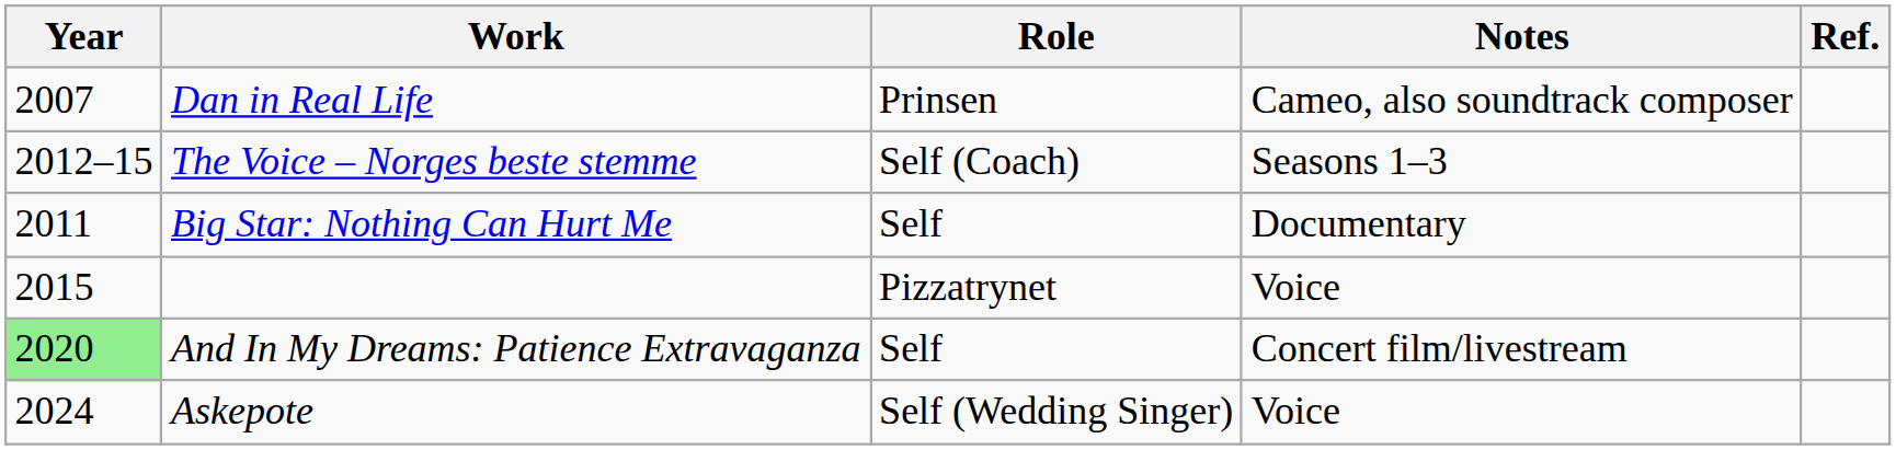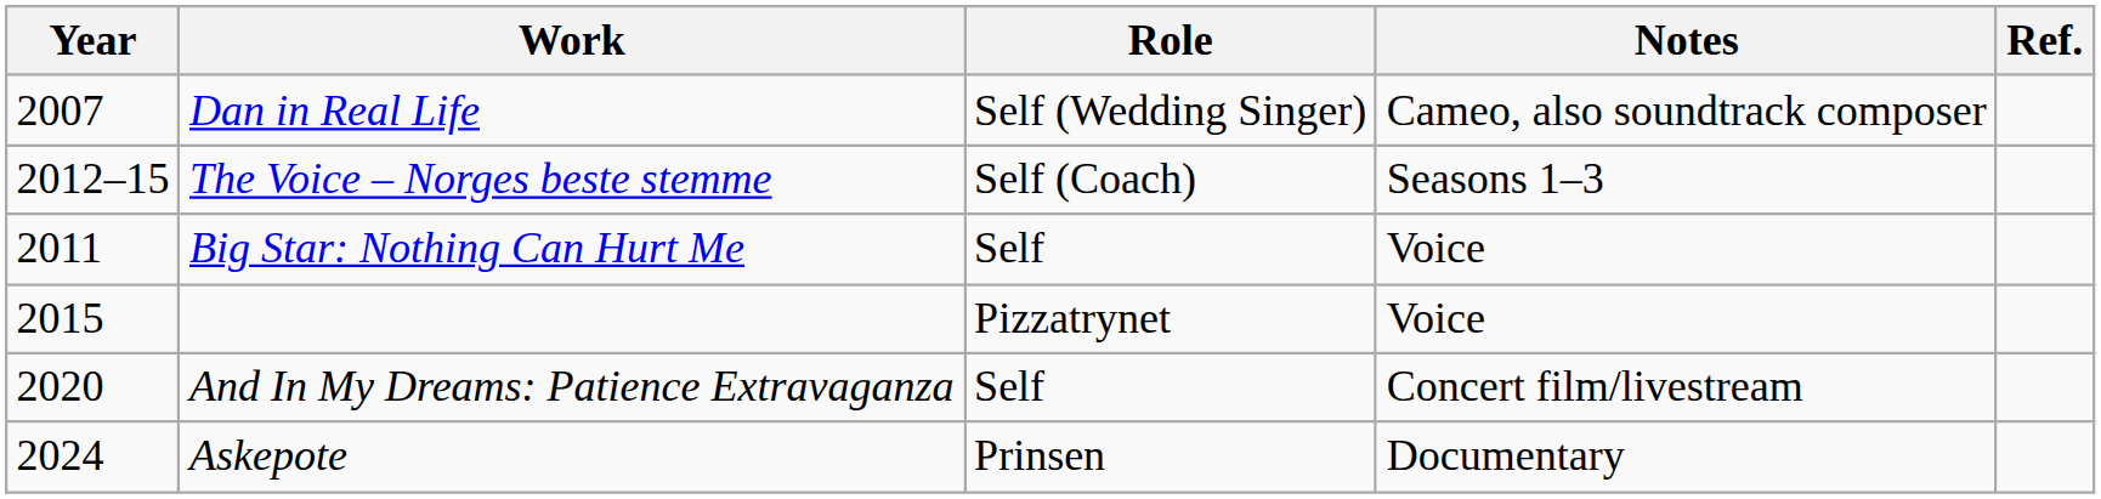 <table class="wikitable sortable">
 <tr>
 <th>Year</th>
 <th>Work</th>
 <th>Role</th>
 <th>Notes</th>
 <th class="unsortable">Ref.</th>
 </tr>
 <tr>
 <td>2007</td>
 <td><em><a href='#'>Dan in Real Life</a></em></td>
-<td>Prinsen</td>
+<td>Self (Wedding Singer)</td>
 <td>Cameo, also soundtrack composer</td>
 <td></td>
 </tr>
 <tr>
 <td>2012–15</td>
 <td><em><a href='#'>The Voice – Norges beste stemme</a></em></td>
 <td>Self (Coach)</td>
 <td>Seasons 1–3</td>
 <td></td>
 </tr>
 <tr>
 <td>2011</td>
 <td><em><a href='#'>Big Star: Nothing Can Hurt Me</a></em></td>
 <td>Self</td>
-<td>Documentary</td>
+<td>Voice</td>
 <td></td>
 </tr>
 <tr>
 <td>2015</td>
 <td><em></em></td>
 <td>Pizzatrynet</td>
 <td>Voice</td>
 <td></td>
 </tr>
 <tr>
-<td style="background: lightgreen;">2020</td>
+<td>2020</td>
 <td><em>And In My Dreams: Patience Extravaganza</em></td>
 <td>Self</td>
 <td>Concert film/livestream</td>
 <td></td>
 </tr>
 <tr>
 <td>2024</td>
 <td><em>Askepote</em></td>
-<td>Self (Wedding Singer)</td>
-<td>Voice</td>
+<td>Prinsen</td>
+<td>Documentary</td>
 <td></td>
 </tr>
 </table>
